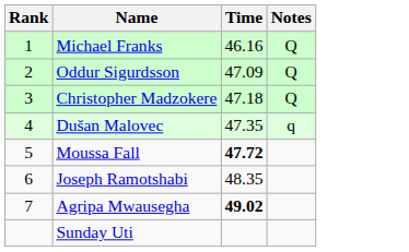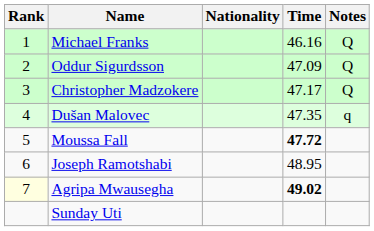 <table class="wikitable sortable" style="text-align:center">
 <tr>
 <th>Rank</th>
 <th>Name</th>
+<th>Nationality</th>
 <th>Time</th>
 <th>Notes</th>
 </tr>
 <tr style="background:#ccffcc;">
 <td align="center">1</td>
 <td align=left><a href='#'>Michael Franks</a></td>
+<td align=left></td>
 <td align="center">46.16</td>
 <td>Q</td>
 </tr>
 <tr style="background:#ccffcc;">
 <td align="center">2</td>
 <td align=left><a href='#'>Oddur Sigurdsson</a></td>
+<td align=left></td>
 <td align="center">47.09</td>
 <td>Q</td>
 </tr>
 <tr style="background:#ccffcc;">
 <td align="center">3</td>
 <td align=left><a href='#'>Christopher Madzokere</a></td>
-<td align="center">47.18</td>
+<td align=left></td>
+<td align="center">47.17</td>
 <td>Q</td>
 </tr>
 <tr style="background:#ddffdd;">
 <td align="center">4</td>
 <td align=left><a href='#'>Dušan Malovec</a></td>
+<td align=left></td>
 <td align="center">47.35</td>
 <td>q</td>
 </tr>
 <tr>
 <td align="center">5</td>
 <td align=left><a href='#'>Moussa Fall</a></td>
+<td align=left></td>
 <td align="center"><strong>47.72</strong></td>
 <td></td>
 </tr>
 <tr>
 <td align="center">6</td>
 <td align=left><a href='#'>Joseph Ramotshabi</a></td>
-<td align="center">48.35</td>
+<td align=left></td>
+<td align="center">48.95</td>
 <td></td>
 </tr>
 <tr>
-<td align="center">7</td>
+<td align="center" style="background: lightyellow;">7</td>
 <td align=left><a href='#'>Agripa Mwausegha</a></td>
+<td align=left></td>
 <td align="center"><strong>49.02</strong></td>
 <td></td>
 </tr>
 <tr>
 <td align="center"></td>
 <td align=left><a href='#'>Sunday Uti</a></td>
+<td align=left></td>
 <td></td>
 <td align="center"></td>
 </tr>
 </table>
